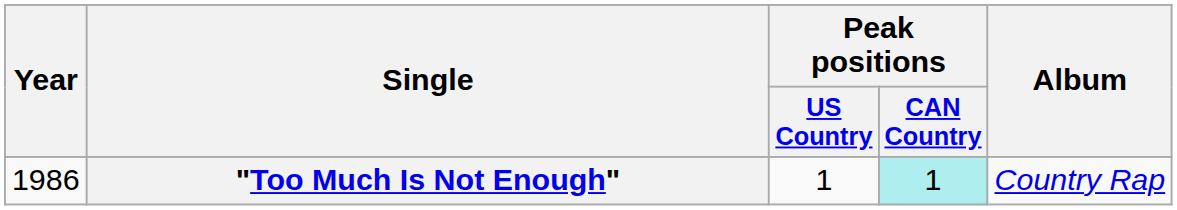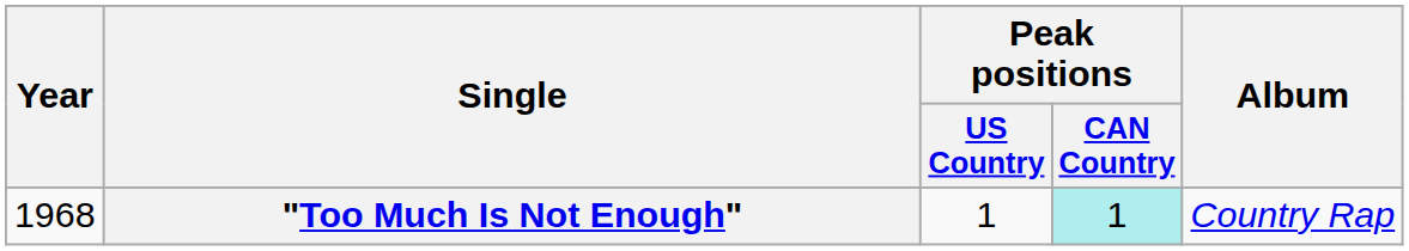 <table class="wikitable plainrowheaders" style="text-align:center;">
 <tr>
 <th rowspan="2">Year</th>
 <th rowspan="2" style="width:22em;">Single</th>
 <th colspan="2">Peak positions</th>
 <th rowspan="2">Album</th>
 </tr>
 <tr style="font-size:smaller;">
 <th width="45"><a href='#'>US Country</a><br></th>
 <th width="45"><a href='#'>CAN Country</a><br></th>
 </tr>
 <tr>
-<td>1986</td>
+<td>1968</td>
 <th scope="row">"<a href='#'>Too Much Is Not Enough</a>"<br></th>
 <td>1</td>
 <td style="background: paleturquoise;">1</td>
 <td align="left"><em><a href='#'>Country Rap</a></em></td>
 </tr>
 </table>
